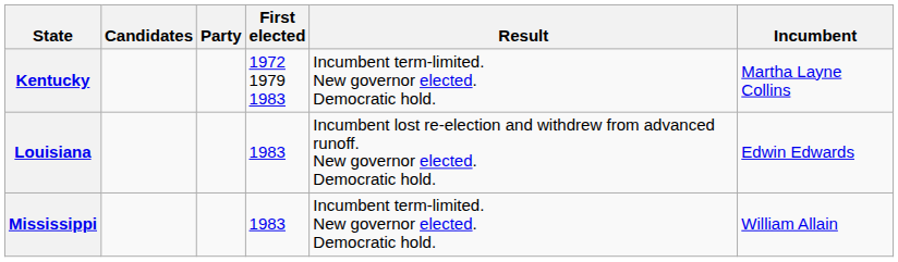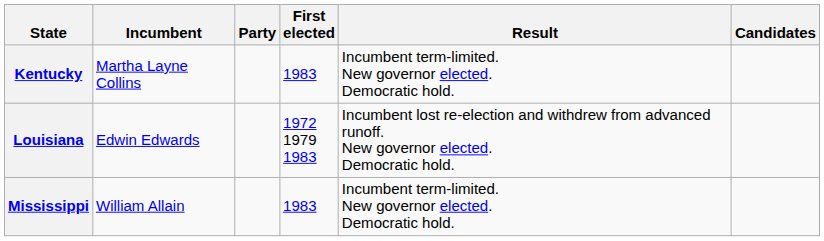 <table class="wikitable sortable">
 <tr valign=bottom>
 <th>State</th>
-<th>Candidates</th>
+<th>Incumbent</th>
 <th>Party</th>
 <th>First<br>elected</th>
 <th>Result</th>
-<th>Incumbent</th>
+<th>Candidates</th>
 </tr>
 <tr>
 <th><a href='#'>Kentucky</a></th>
+<td><a href='#'>Martha Layne Collins</a></td>
+<td></td>
+<td><a href='#'>1983</a></td>
+<td>Incumbent term-limited.<br>New governor <a href='#'>elected</a>.<br>Democratic hold.</td>
 <td nowrap></td>
-<td></td>
-<td><a href='#'>1972</a><br>1979 <br><a href='#'>1983</a></td>
-<td>Incumbent term-limited.<br>New governor <a href='#'>elected</a>.<br>Democratic hold.</td>
-<td><a href='#'>Martha Layne Collins</a></td>
 </tr>
 <tr>
 <th><a href='#'>Louisiana</a></th>
+<td><a href='#'>Edwin Edwards</a></td>
+<td></td>
+<td><a href='#'>1972</a><br>1979 <br><a href='#'>1983</a></td>
+<td>Incumbent lost re-election and withdrew from advanced runoff.<br>New governor <a href='#'>elected</a>.<br>Democratic hold.</td>
 <td nowrap></td>
-<td></td>
-<td><a href='#'>1983</a></td>
-<td>Incumbent lost re-election and withdrew from advanced runoff.<br>New governor <a href='#'>elected</a>.<br>Democratic hold.</td>
-<td><a href='#'>Edwin Edwards</a></td>
 </tr>
 <tr>
 <th><a href='#'>Mississippi</a></th>
-<td nowrap></td>
+<td><a href='#'>William Allain</a></td>
 <td></td>
 <td><a href='#'>1983</a></td>
 <td>Incumbent term-limited.<br>New governor <a href='#'>elected</a>.<br>Democratic hold.</td>
-<td><a href='#'>William Allain</a></td>
+<td nowrap></td>
 </tr>
 </table>
